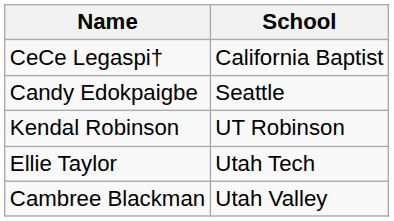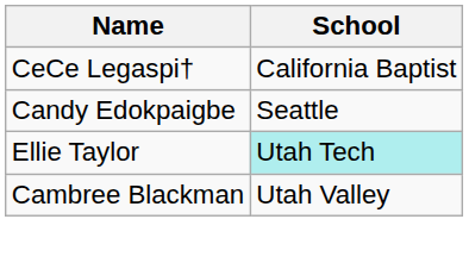 <table class="wikitable">
 <tr>
 <th>Name</th>
 <th>School</th>
 </tr>
 <tr>
 <td>CeCe Legaspi†</td>
 <td>California Baptist</td>
 </tr>
 <tr>
 <td>Candy Edokpaigbe</td>
 <td>Seattle</td>
 </tr>
 <tr>
-<td>Kendal Robinson</td>
-<td>UT Robinson</td>
-</tr>
-<tr>
 <td>Ellie Taylor</td>
-<td>Utah Tech</td>
+<td style="background: paleturquoise;">Utah Tech</td>
 </tr>
 <tr>
 <td>Cambree Blackman</td>
 <td>Utah Valley</td>
 </tr>
 </table>
